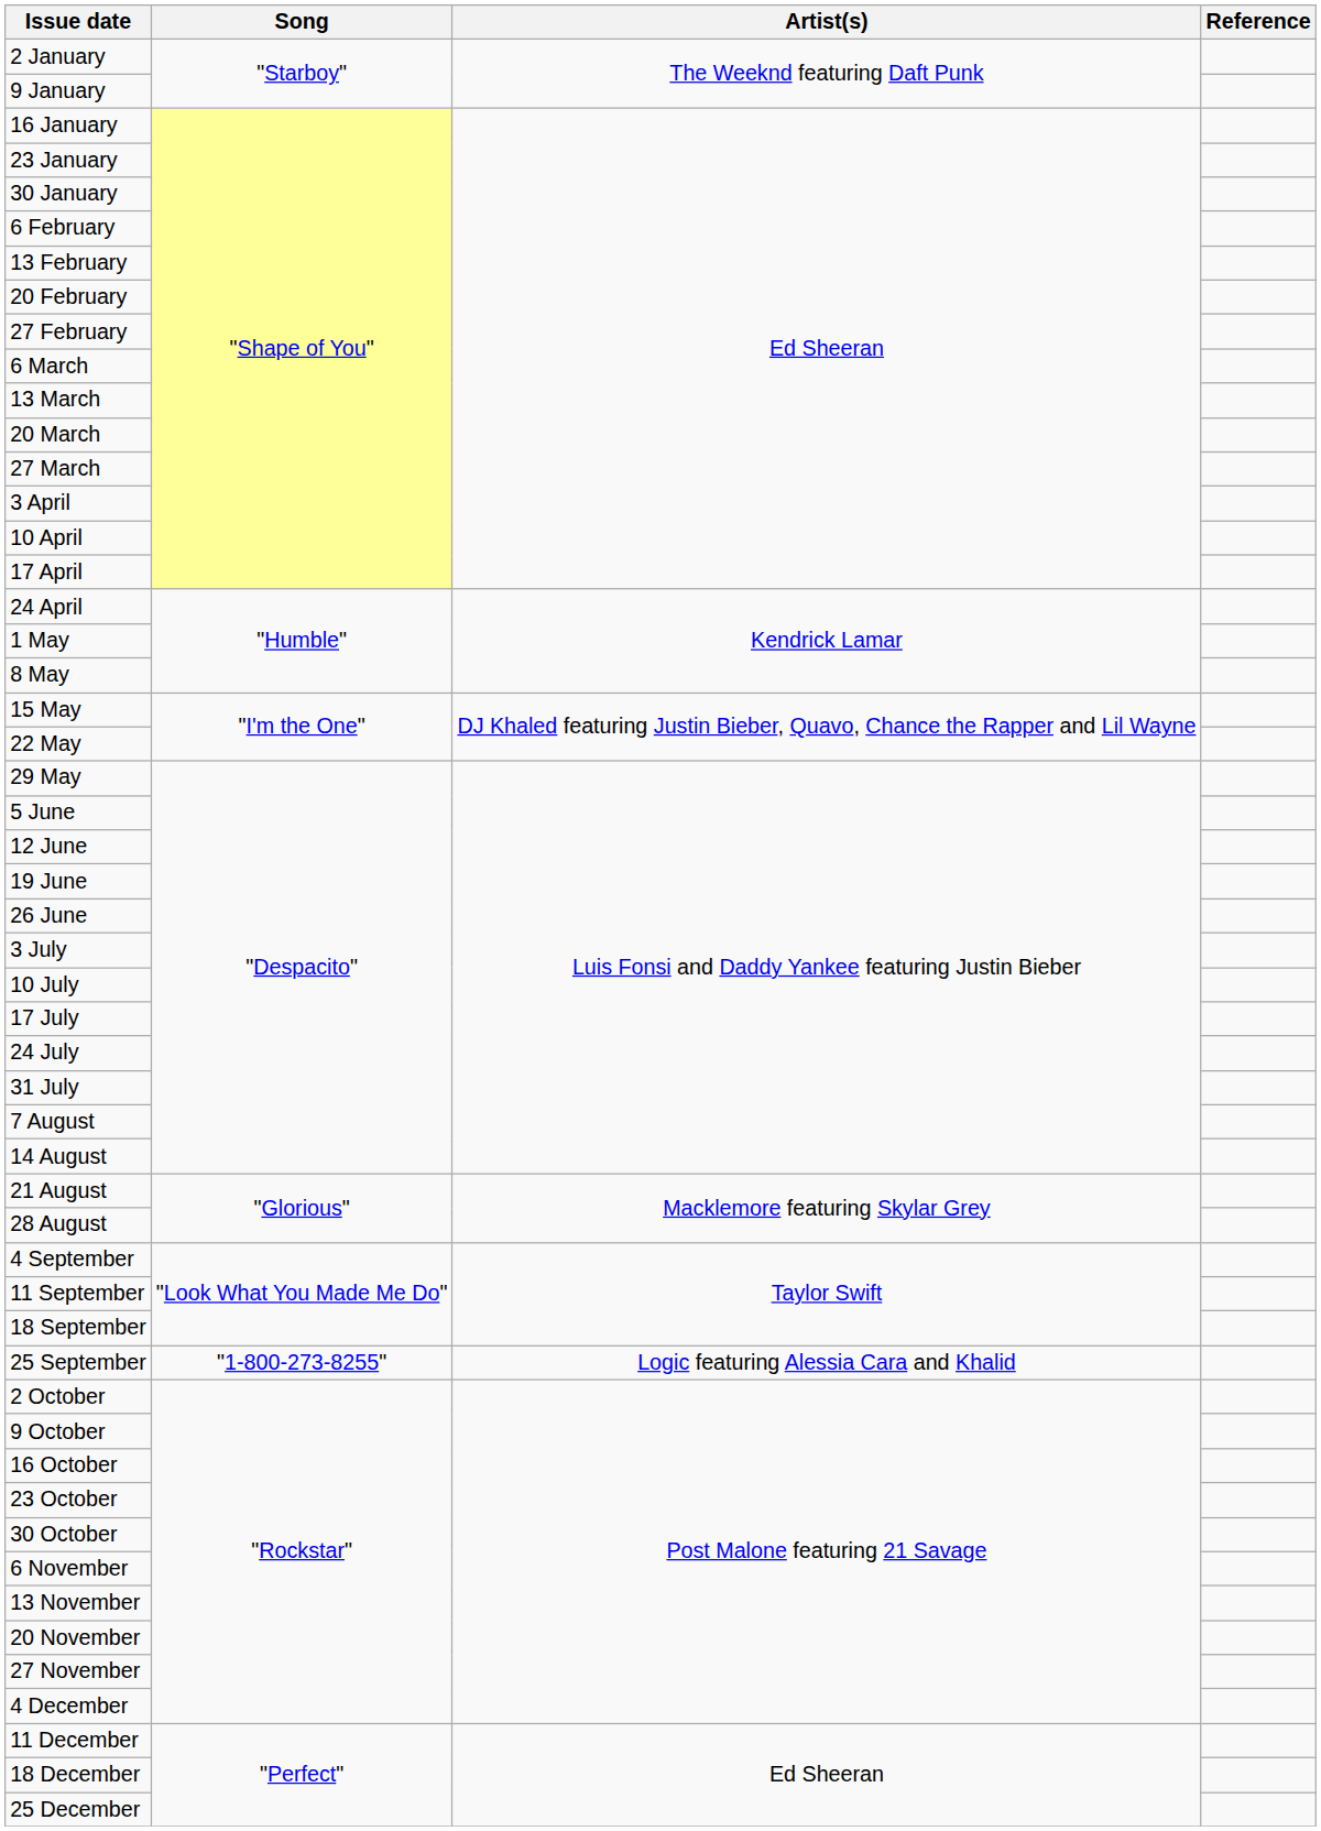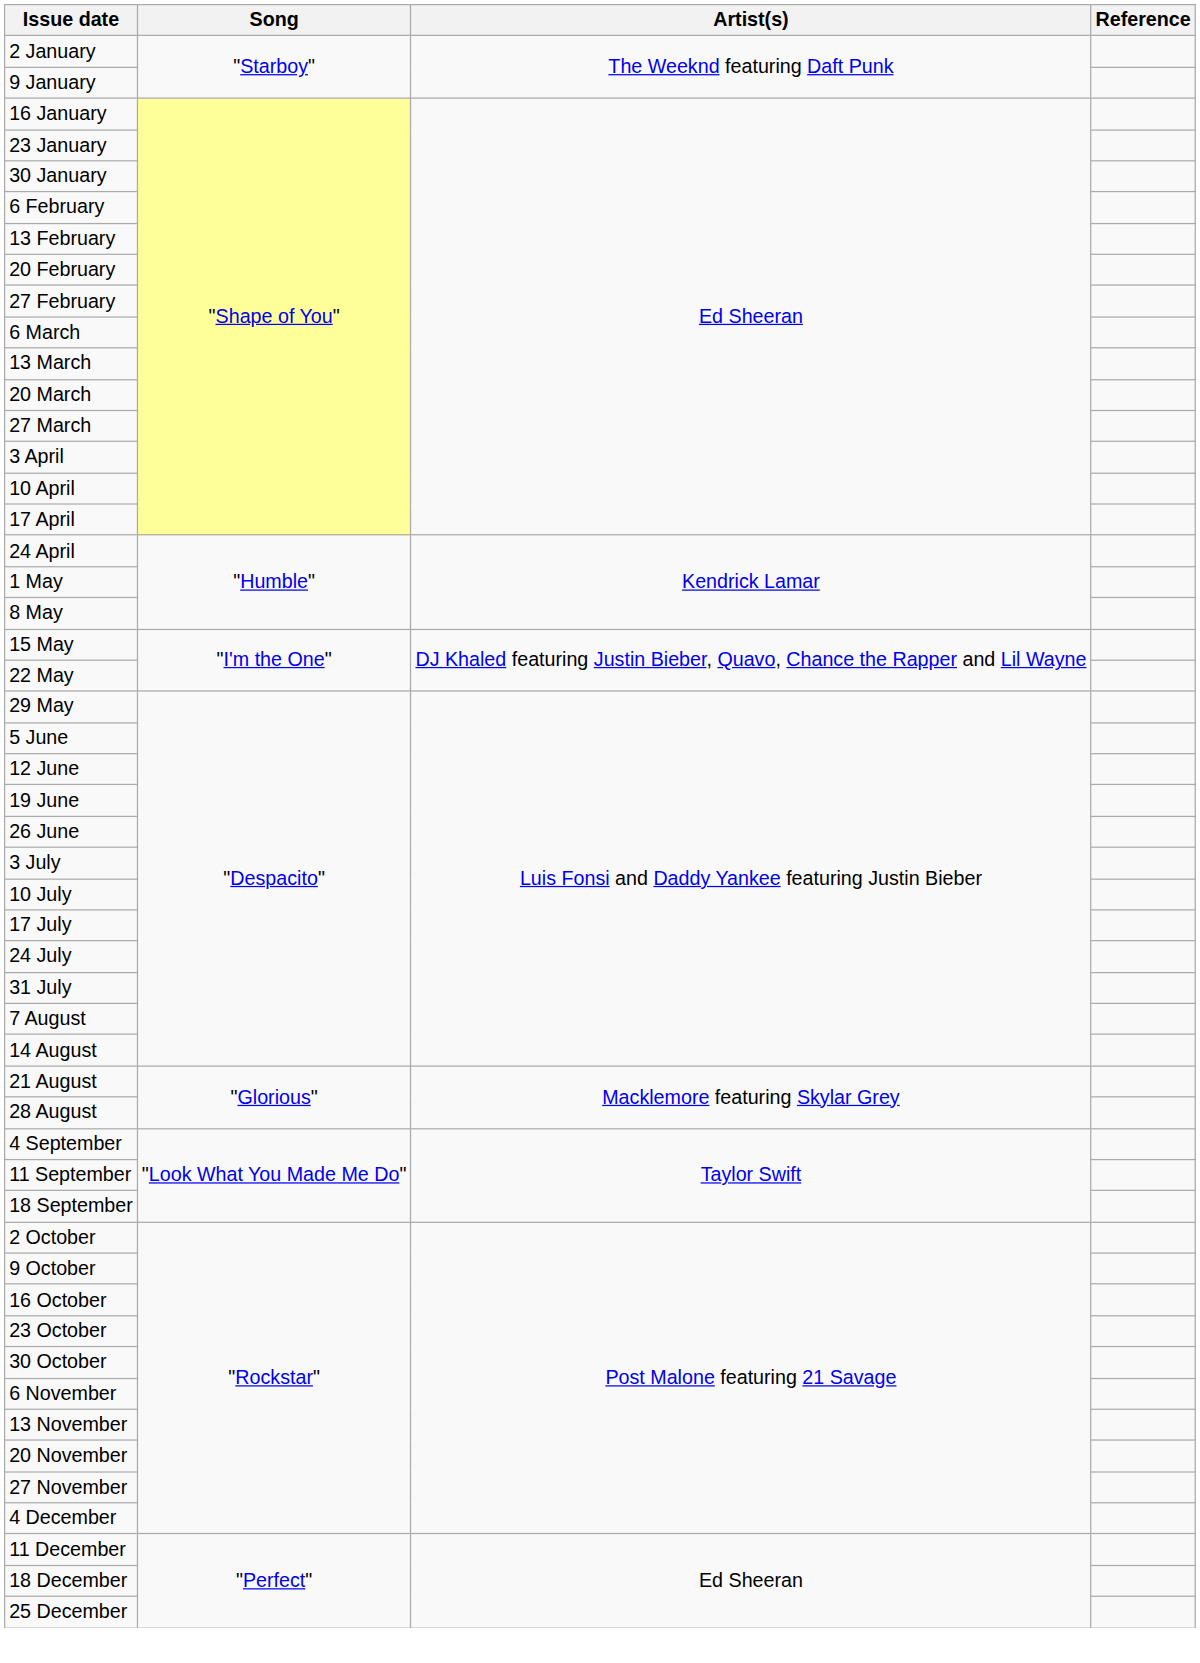 <table class="wikitable">
 <tr>
 <th>Issue date</th>
 <th>Song</th>
 <th>Artist(s)</th>
 <th>Reference</th>
 </tr>
 <tr>
 <td align="left">2 January</td>
 <td align="center" rowspan="2">"<a href='#'>Starboy</a>"</td>
 <td align="center" rowspan="2"><a href='#'>The Weeknd</a> featuring <a href='#'>Daft Punk</a></td>
 <td align="center"></td>
 </tr>
 <tr>
 <td align="left">9 January</td>
 <td align="center"></td>
 </tr>
 <tr>
 <td align="left">16 January</td>
 <td bgcolor=#FFFF99 align="center" rowspan="14">"<a href='#'>Shape of You</a>"</td>
 <td align="center" rowspan="14"><a href='#'>Ed Sheeran</a></td>
 <td align="center"></td>
 </tr>
 <tr>
 <td align="left">23 January</td>
 <td align="center"></td>
 </tr>
 <tr>
 <td align="left">30 January</td>
 <td align="center"></td>
 </tr>
 <tr>
 <td align="left">6 February</td>
 <td align="center"></td>
 </tr>
 <tr>
 <td align="left">13 February</td>
 <td align="center"></td>
 </tr>
 <tr>
 <td align="left">20 February</td>
 <td align="center"></td>
 </tr>
 <tr>
 <td align="left">27 February</td>
 <td align="center"></td>
 </tr>
 <tr>
 <td align="left">6 March</td>
 <td align="center"></td>
 </tr>
 <tr>
 <td align="left">13 March</td>
 <td align="center"></td>
 </tr>
 <tr>
 <td align="left">20 March</td>
 <td align="center"></td>
 </tr>
 <tr>
 <td align="left">27 March</td>
 <td align="center"></td>
 </tr>
 <tr>
 <td align="left">3 April</td>
 <td align="center"></td>
 </tr>
 <tr>
 <td align="left">10 April</td>
 <td align="center"></td>
 </tr>
 <tr>
 <td align="left">17 April</td>
 <td align="center"></td>
 </tr>
 <tr>
 <td align="left">24 April</td>
 <td align="center" rowspan="3">"<a href='#'>Humble</a>"</td>
 <td align="center" rowspan="3"><a href='#'>Kendrick Lamar</a></td>
 <td align="center"></td>
 </tr>
 <tr>
 <td align="left">1 May</td>
 <td align="center"></td>
 </tr>
 <tr>
 <td align="left">8 May</td>
 <td align="center"></td>
 </tr>
 <tr>
 <td align="left">15 May</td>
 <td align="center" rowspan="2">"<a href='#'>I'm the One</a>"</td>
 <td align="center" rowspan="2"><a href='#'>DJ Khaled</a> featuring <a href='#'>Justin Bieber</a>, <a href='#'>Quavo</a>, <a href='#'>Chance the Rapper</a> and <a href='#'>Lil Wayne</a></td>
 <td align="center"></td>
 </tr>
 <tr>
 <td align="left">22 May</td>
 <td align="center"></td>
 </tr>
 <tr>
 <td align="left">29 May</td>
 <td align="center" rowspan="12">"<a href='#'>Despacito</a>"</td>
 <td align="center" rowspan="12"><a href='#'>Luis Fonsi</a> and <a href='#'>Daddy Yankee</a> featuring Justin Bieber</td>
 <td align="center"></td>
 </tr>
 <tr>
 <td align="left">5 June</td>
 <td align="center"></td>
 </tr>
 <tr>
 <td align="left">12 June</td>
 <td align="center"></td>
 </tr>
 <tr>
 <td align="left">19 June</td>
 <td align="center"></td>
 </tr>
 <tr>
 <td align="left">26 June</td>
 <td align="center"></td>
 </tr>
 <tr>
 <td align="left">3 July</td>
 <td align="center"></td>
 </tr>
 <tr>
 <td align="left">10 July</td>
 <td align="center"></td>
 </tr>
 <tr>
 <td align="left">17 July</td>
 <td align="center"></td>
 </tr>
 <tr>
 <td align="left">24 July</td>
 <td align="center"></td>
 </tr>
 <tr>
 <td align="left">31 July</td>
 <td align="center"></td>
 </tr>
 <tr>
 <td align="left">7 August</td>
 <td align="center"></td>
 </tr>
 <tr>
 <td align="left">14 August</td>
 <td align="center"></td>
 </tr>
 <tr>
 <td align="left">21 August</td>
 <td align="center" rowspan="2">"<a href='#'>Glorious</a>"</td>
 <td align="center" rowspan="2"><a href='#'>Macklemore</a> featuring <a href='#'>Skylar Grey</a></td>
 <td align="center"></td>
 </tr>
 <tr>
 <td align="left">28 August</td>
 <td align="center"></td>
 </tr>
 <tr>
 <td align="left">4 September</td>
 <td align="center" rowspan="3">"<a href='#'>Look What You Made Me Do</a>"</td>
 <td align="center" rowspan="3"><a href='#'>Taylor Swift</a></td>
 <td align="center"></td>
 </tr>
 <tr>
 <td align="left">11 September</td>
 <td align="center"></td>
 </tr>
 <tr>
 <td align="left">18 September</td>
 <td align="center"></td>
 </tr>
 <tr>
-<td align="left">25 September</td>
-<td align="center">"<a href='#'>1-800-273-8255</a>"</td>
-<td align="center"><a href='#'>Logic</a> featuring <a href='#'>Alessia Cara</a> and <a href='#'>Khalid</a></td>
-<td align="center"></td>
-</tr>
-<tr>
 <td align="left">2 October</td>
 <td align="center" rowspan="10">"<a href='#'>Rockstar</a>"</td>
 <td align="center" rowspan="10"><a href='#'>Post Malone</a> featuring <a href='#'>21 Savage</a></td>
 <td align="center"></td>
 </tr>
 <tr>
 <td align="left">9 October</td>
 <td align="center"></td>
 </tr>
 <tr>
 <td align="left">16 October</td>
 <td align="center"></td>
 </tr>
 <tr>
 <td align="left">23 October</td>
 <td align="center"></td>
 </tr>
 <tr>
 <td align="left">30 October</td>
 <td align="center"></td>
 </tr>
 <tr>
 <td align="left">6 November</td>
 <td align="center"></td>
 </tr>
 <tr>
 <td align="left">13 November</td>
 <td align="center"></td>
 </tr>
 <tr>
 <td align="left">20 November</td>
 <td align="center"></td>
 </tr>
 <tr>
 <td align="left">27 November</td>
 <td align="center"></td>
 </tr>
 <tr>
 <td align="left">4 December</td>
 <td align="center"></td>
 </tr>
 <tr>
 <td align="left">11 December</td>
 <td align="center" rowspan="3">"<a href='#'>Perfect</a>"</td>
 <td align="center" rowspan="3">Ed Sheeran</td>
 <td align="center"></td>
 </tr>
 <tr>
 <td align="left">18 December</td>
 <td align="center"></td>
 </tr>
 <tr>
 <td align="left">25 December</td>
 <td align="center"></td>
 </tr>
 </table>
